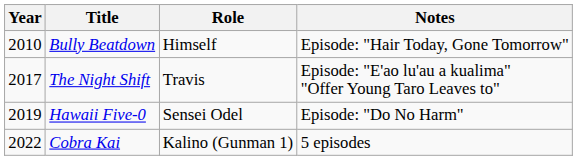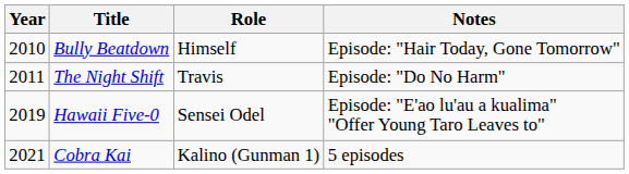 <table class="wikitable sortable" summary="List of Television appearances and roles">
 <tr>
 <th>Year</th>
 <th>Title</th>
 <th>Role</th>
 <th class="unsortable">Notes</th>
 </tr>
 <tr>
 <td>2010</td>
 <td><em><a href='#'>Bully Beatdown</a></em></td>
 <td>Himself</td>
 <td>Episode: "Hair Today, Gone Tomorrow"</td>
 </tr>
 <tr>
-<td>2017</td>
+<td>2011</td>
 <td><a href='#'><em>The Night Shift</em></a></td>
 <td>Travis</td>
-<td>Episode: 	"E'ao lu'au a kualima"<br>"Offer Young Taro Leaves to"</td>
+<td>Episode: "Do No Harm"</td>
 </tr>
 <tr>
 <td>2019</td>
 <td><em><a href='#'>Hawaii Five-0</a></em></td>
 <td>Sensei Odel</td>
-<td>Episode: "Do No Harm"</td>
+<td>Episode: 	"E'ao lu'au a kualima"<br>"Offer Young Taro Leaves to"</td>
 </tr>
 <tr>
-<td>2022</td>
+<td>2021</td>
 <td><em><a href='#'>Cobra Kai</a></em></td>
 <td>Kalino (Gunman 1)</td>
 <td>5 episodes</td>
 </tr>
 </table>
